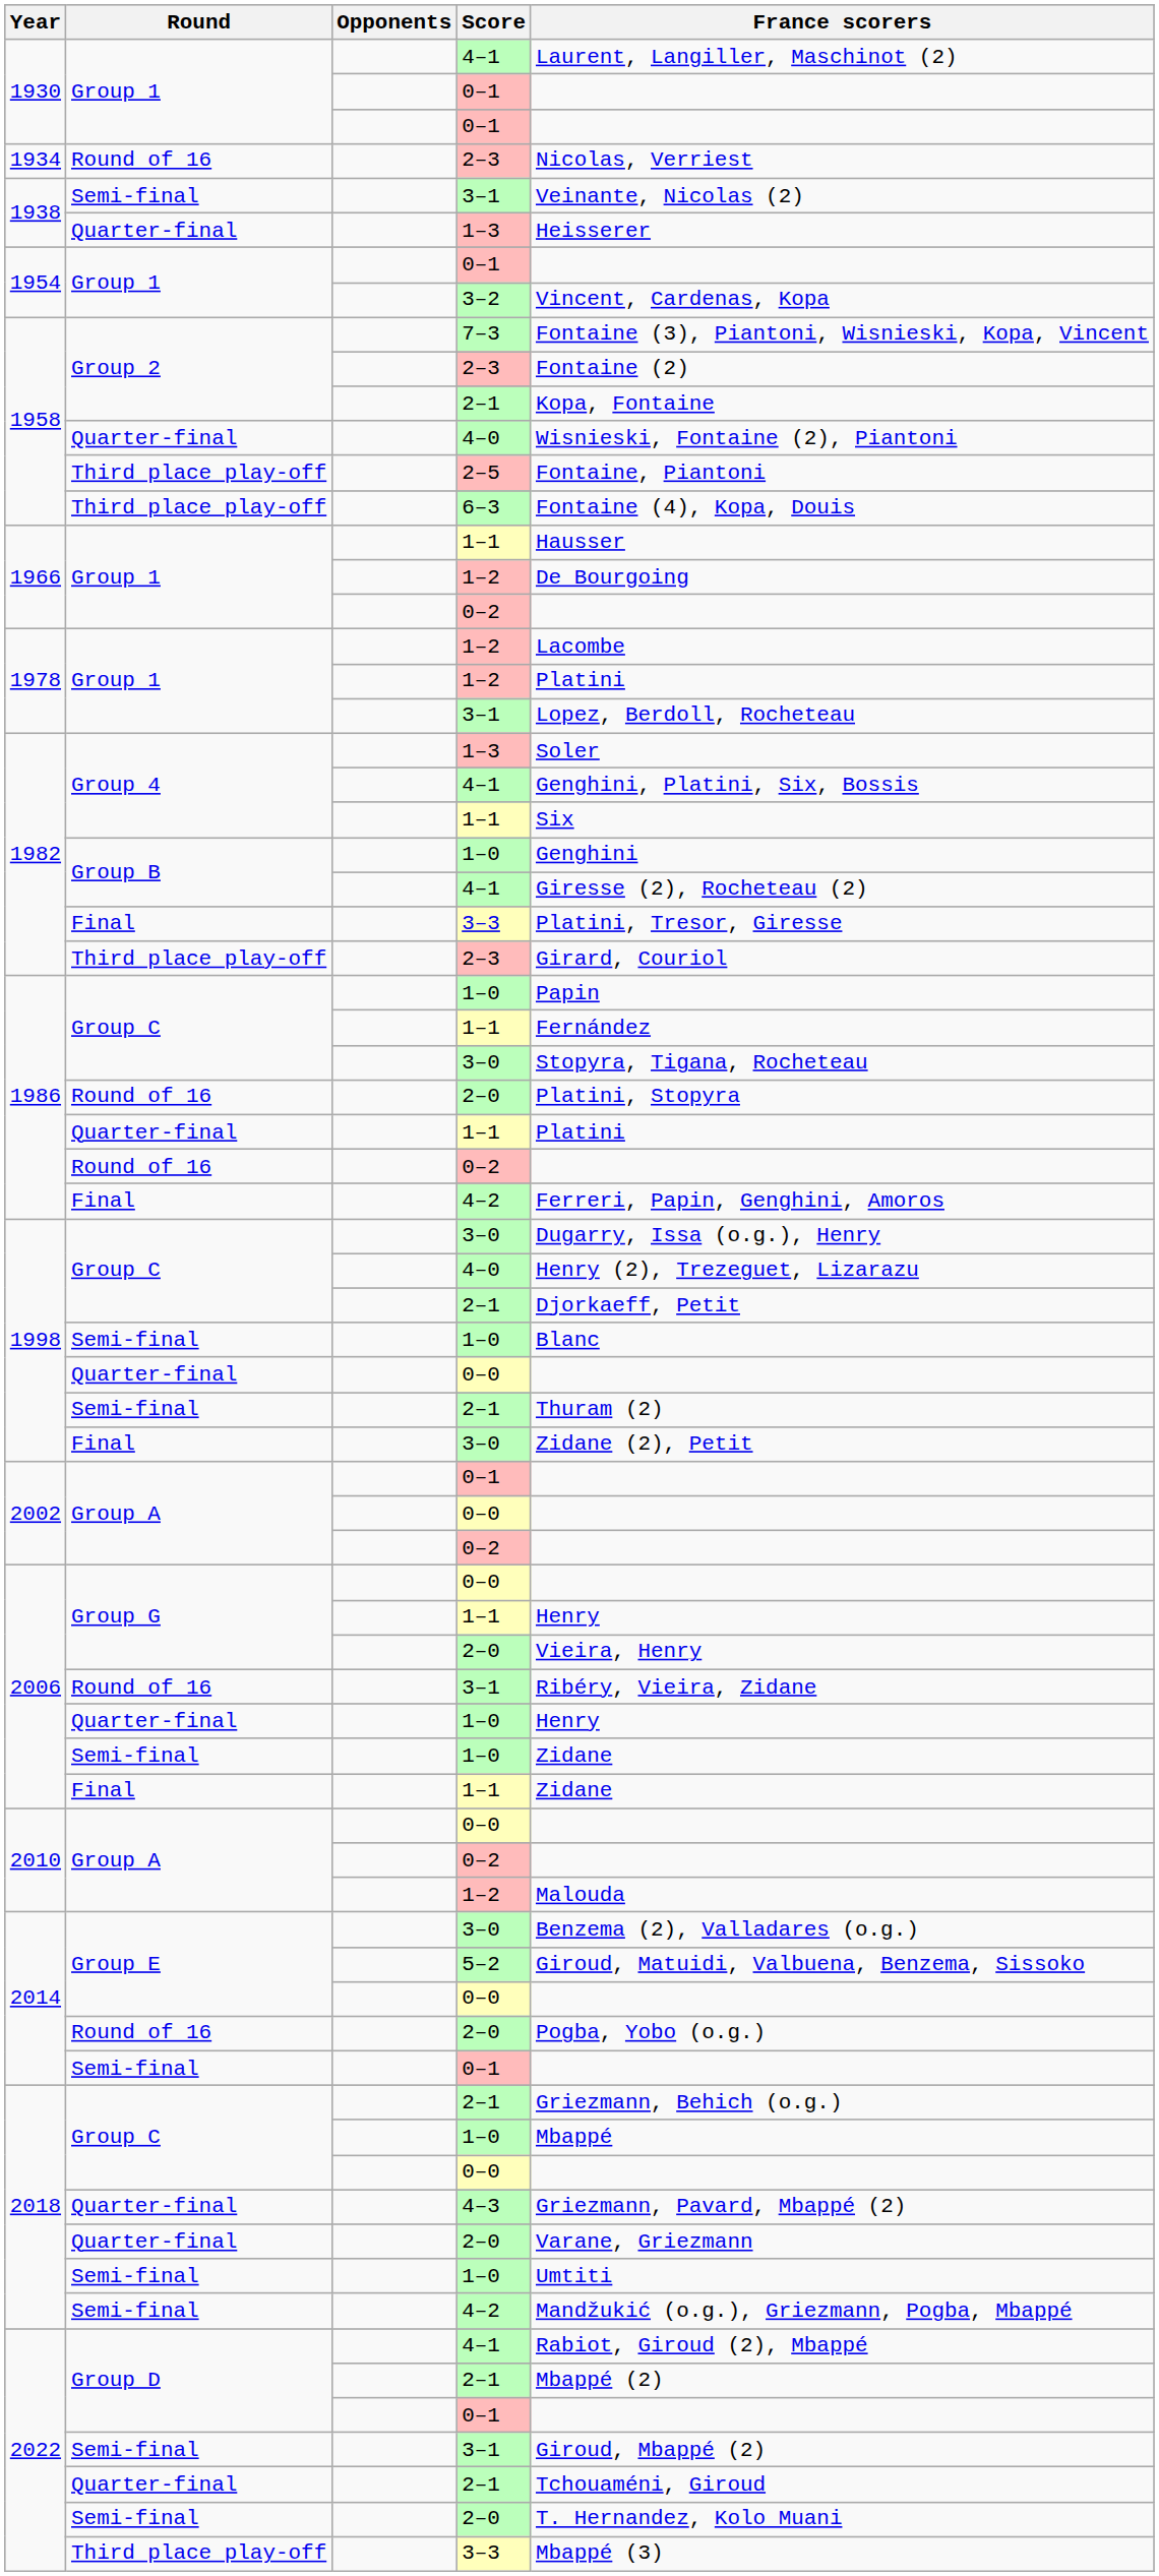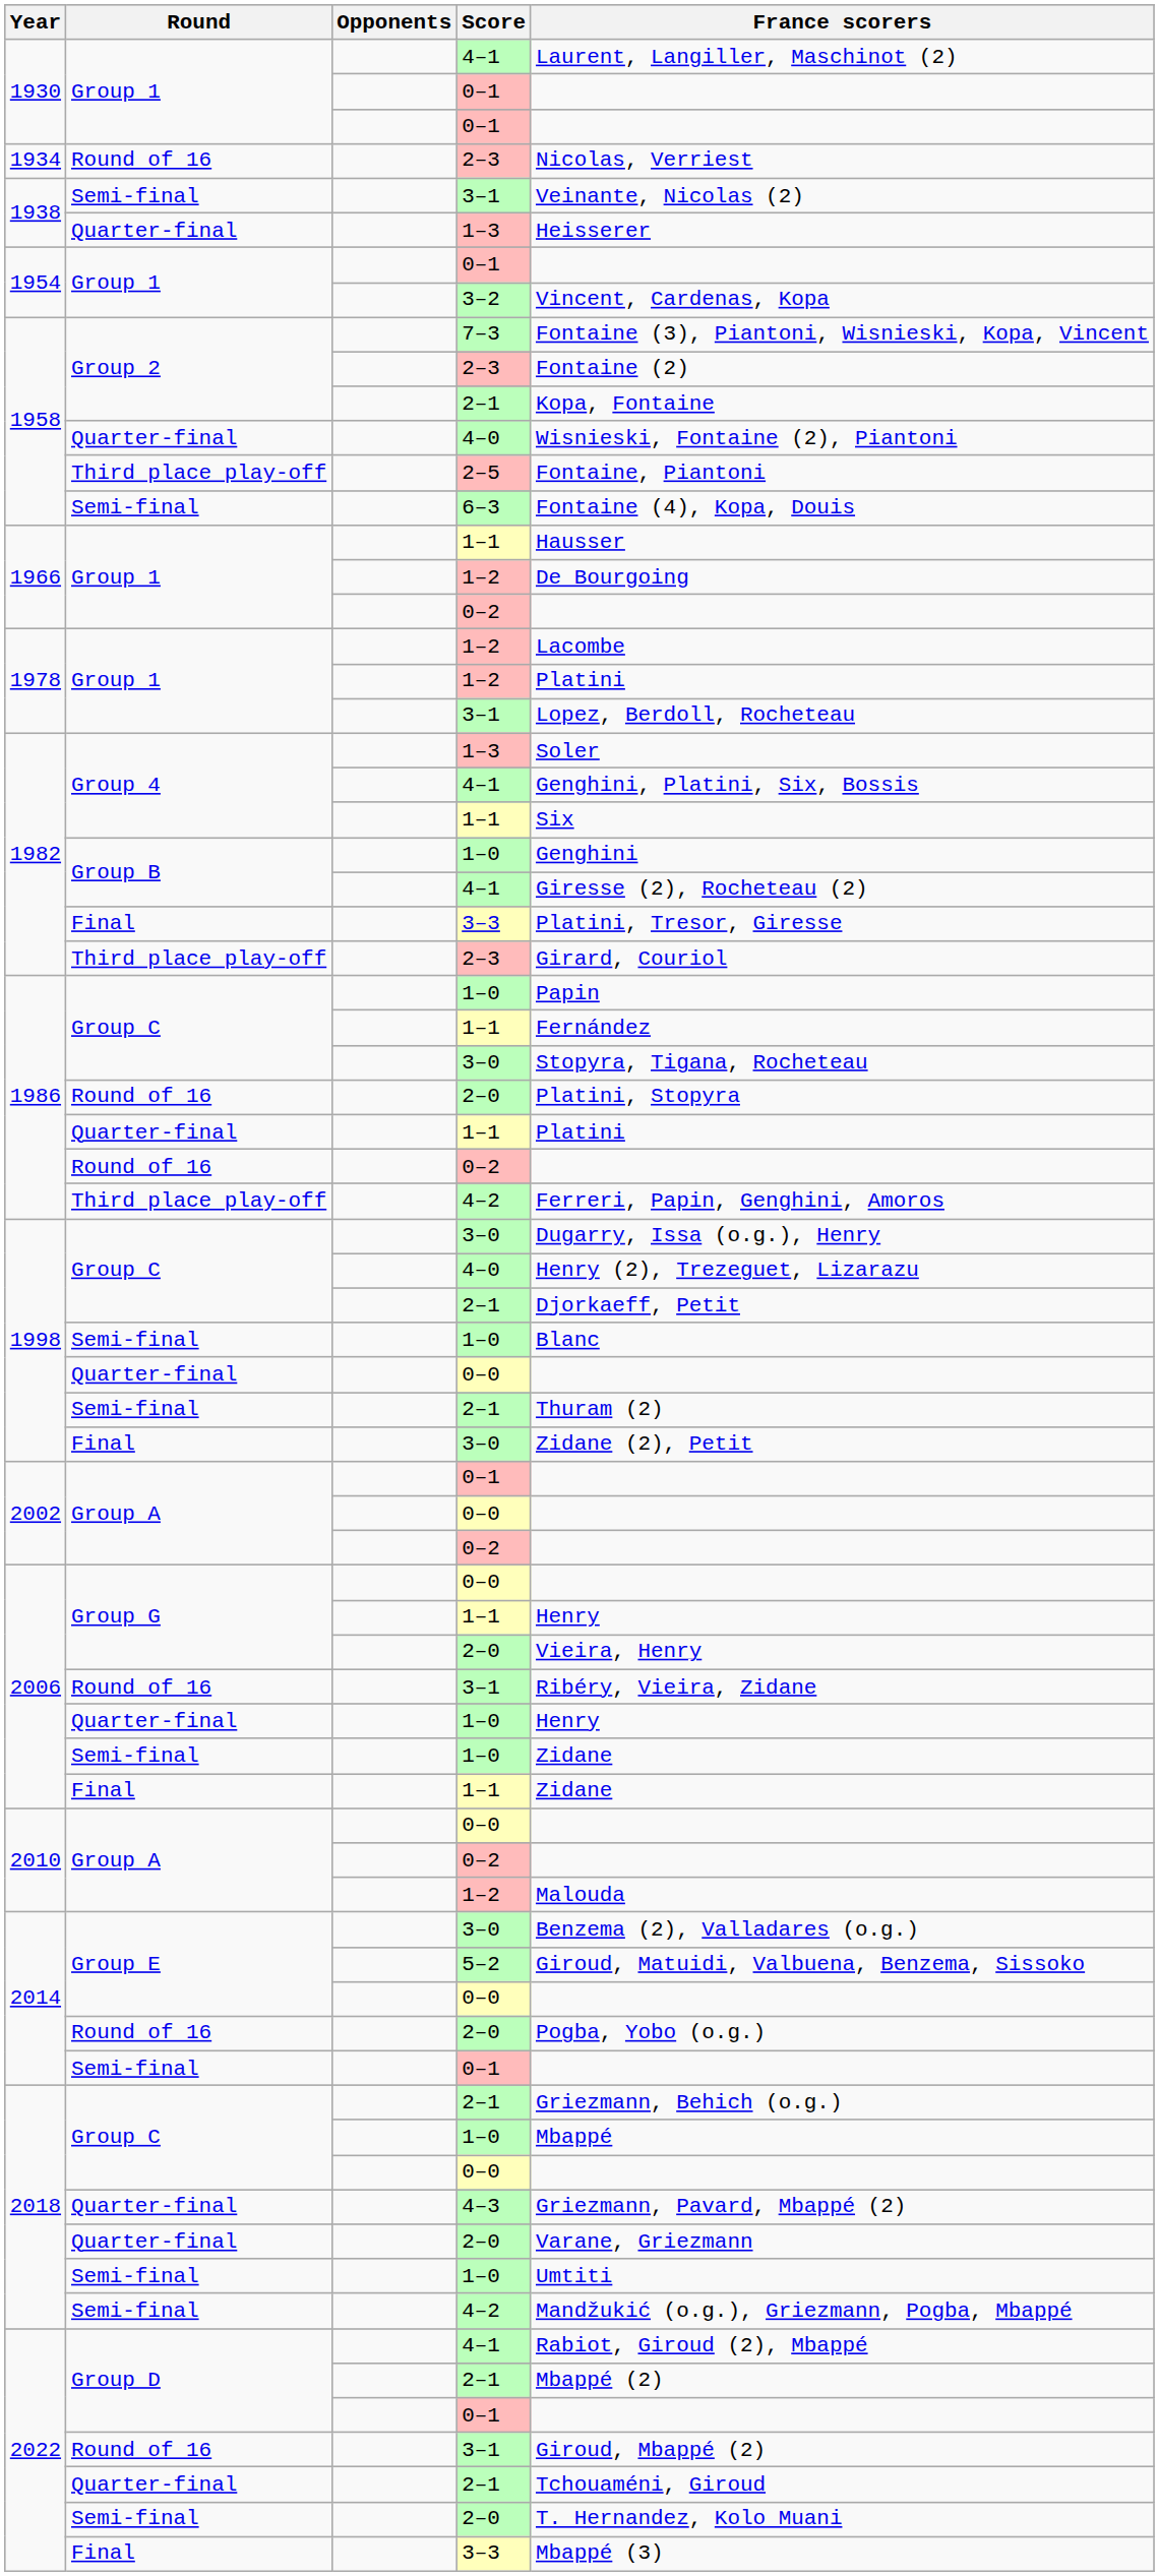 <table class="wikitable sortable" style="text-align:left;">
 <tr>
 <th>Year</th>
 <th>Round</th>
 <th>Opponents</th>
 <th>Score</th>
 <th>France scorers</th>
 </tr>
 <tr>
 <td rowspan="3"> <a href='#'>1930</a></td>
 <td rowspan="3"><a href='#'>Group 1</a></td>
 <td></td>
 <td bgcolor="#bbffbb">4–1</td>
 <td><a href='#'>Laurent</a>, <a href='#'>Langiller</a>, <a href='#'>Maschinot</a> (2)</td>
 </tr>
 <tr>
 <td></td>
 <td bgcolor="#ffbbbb">0–1</td>
 <td></td>
 </tr>
 <tr>
 <td></td>
 <td bgcolor="#ffbbbb">0–1</td>
 <td></td>
 </tr>
 <tr>
 <td> <a href='#'>1934</a></td>
 <td><a href='#'>Round of 16</a></td>
 <td></td>
 <td bgcolor="#ffbbbb">2–3 </td>
 <td><a href='#'>Nicolas</a>, <a href='#'>Verriest</a></td>
 </tr>
 <tr>
 <td rowspan="2"> <a href='#'>1938</a></td>
 <td><a href='#'>Semi-final</a></td>
 <td></td>
 <td bgcolor="#bbffbb">3–1</td>
 <td><a href='#'>Veinante</a>, <a href='#'>Nicolas</a> (2)</td>
 </tr>
 <tr>
 <td><a href='#'>Quarter-final</a></td>
 <td></td>
 <td bgcolor="#ffbbbb">1–3</td>
 <td><a href='#'>Heisserer</a></td>
 </tr>
 <tr>
 <td rowspan="2"> <a href='#'>1954</a></td>
 <td rowspan="2"><a href='#'>Group 1</a></td>
 <td></td>
 <td bgcolor="#ffbbbb">0–1</td>
 <td></td>
 </tr>
 <tr>
 <td></td>
 <td bgcolor="#bbffbb">3–2</td>
 <td><a href='#'>Vincent</a>, <a href='#'>Cardenas</a>, <a href='#'>Kopa</a></td>
 </tr>
 <tr>
 <td rowspan="6"> <a href='#'>1958</a></td>
 <td rowspan="3"><a href='#'>Group 2</a></td>
 <td></td>
 <td bgcolor="#bbffbb">7–3</td>
 <td><a href='#'>Fontaine</a> (3), <a href='#'>Piantoni</a>, <a href='#'>Wisnieski</a>, <a href='#'>Kopa</a>, <a href='#'>Vincent</a></td>
 </tr>
 <tr>
 <td></td>
 <td bgcolor="#ffbbbb">2–3</td>
 <td><a href='#'>Fontaine</a> (2)</td>
 </tr>
 <tr>
 <td></td>
 <td bgcolor="#bbffbb">2–1</td>
 <td><a href='#'>Kopa</a>, <a href='#'>Fontaine</a></td>
 </tr>
 <tr>
 <td><a href='#'>Quarter-final</a></td>
 <td></td>
 <td bgcolor="#bbffbb">4–0</td>
 <td><a href='#'>Wisnieski</a>, <a href='#'>Fontaine</a> (2), <a href='#'>Piantoni</a></td>
 </tr>
 <tr>
 <td><a href='#'>Third place play-off</a></td>
 <td></td>
 <td bgcolor="#ffbbbb">2–5</td>
 <td><a href='#'>Fontaine</a>, <a href='#'>Piantoni</a></td>
 </tr>
 <tr>
-<td><a href='#'>Third place play-off</a></td>
+<td><a href='#'>Semi-final</a></td>
 <td></td>
 <td bgcolor="#bbffbb">6–3</td>
 <td><a href='#'>Fontaine</a> (4), <a href='#'>Kopa</a>, <a href='#'>Douis</a></td>
 </tr>
 <tr>
 <td rowspan="3"> <a href='#'>1966</a></td>
 <td rowspan="3"><a href='#'>Group 1</a></td>
 <td></td>
 <td bgcolor="#ffffbb">1–1</td>
 <td><a href='#'>Hausser</a></td>
 </tr>
 <tr>
 <td></td>
 <td bgcolor="#ffbbbb">1–2</td>
 <td><a href='#'>De Bourgoing</a></td>
 </tr>
 <tr>
 <td></td>
 <td bgcolor="#ffbbbb">0–2</td>
 <td></td>
 </tr>
 <tr>
 <td rowspan="3"> <a href='#'>1978</a></td>
 <td rowspan="3"><a href='#'>Group 1</a></td>
 <td></td>
 <td bgcolor="#ffbbbb">1–2</td>
 <td><a href='#'>Lacombe</a></td>
 </tr>
 <tr>
 <td></td>
 <td bgcolor="#ffbbbb">1–2</td>
 <td><a href='#'>Platini</a></td>
 </tr>
 <tr>
 <td></td>
 <td bgcolor="#bbffbb">3–1</td>
 <td><a href='#'>Lopez</a>, <a href='#'>Berdoll</a>, <a href='#'>Rocheteau</a></td>
 </tr>
 <tr>
 <td rowspan="7"> <a href='#'>1982</a></td>
 <td rowspan="3"><a href='#'>Group 4</a></td>
 <td></td>
 <td bgcolor="#ffbbbb">1–3</td>
 <td><a href='#'>Soler</a></td>
 </tr>
 <tr>
 <td></td>
 <td bgcolor="#bbffbb">4–1</td>
 <td><a href='#'>Genghini</a>, <a href='#'>Platini</a>, <a href='#'>Six</a>, <a href='#'>Bossis</a></td>
 </tr>
 <tr>
 <td></td>
 <td bgcolor="#ffffbb">1–1</td>
 <td><a href='#'>Six</a></td>
 </tr>
 <tr>
 <td rowspan="2"><a href='#'>Group B</a></td>
 <td></td>
 <td bgcolor="#bbffbb">1–0</td>
 <td><a href='#'>Genghini</a></td>
 </tr>
 <tr>
 <td></td>
 <td bgcolor="#bbffbb">4–1</td>
 <td><a href='#'>Giresse</a> (2), <a href='#'>Rocheteau</a> (2)</td>
 </tr>
 <tr>
 <td><a href='#'>Final</a></td>
 <td></td>
 <td bgcolor="#ffffbb"><a href='#'>3–3</a>  </td>
 <td><a href='#'>Platini</a>, <a href='#'>Tresor</a>, <a href='#'>Giresse</a></td>
 </tr>
 <tr>
 <td><a href='#'>Third place play-off</a></td>
 <td></td>
 <td bgcolor="#ffbbbb">2–3</td>
 <td><a href='#'>Girard</a>, <a href='#'>Couriol</a></td>
 </tr>
 <tr>
 <td rowspan="7"> <a href='#'>1986</a></td>
 <td rowspan=3><a href='#'>Group C</a></td>
 <td></td>
 <td bgcolor="#bbffbb">1–0</td>
 <td><a href='#'>Papin</a></td>
 </tr>
 <tr>
 <td></td>
 <td bgcolor="#ffffbb">1–1</td>
 <td><a href='#'>Fernández</a></td>
 </tr>
 <tr>
 <td></td>
 <td bgcolor="#bbffbb">3–0</td>
 <td><a href='#'>Stopyra</a>, <a href='#'>Tigana</a>, <a href='#'>Rocheteau</a></td>
 </tr>
 <tr>
 <td><a href='#'>Round of 16</a></td>
 <td></td>
 <td bgcolor="#bbffbb">2–0</td>
 <td><a href='#'>Platini</a>, <a href='#'>Stopyra</a></td>
 </tr>
 <tr>
 <td><a href='#'>Quarter-final</a></td>
 <td></td>
 <td bgcolor="#ffffbb">1–1  </td>
 <td><a href='#'>Platini</a></td>
 </tr>
 <tr>
 <td><a href='#'>Round of 16</a></td>
 <td></td>
 <td bgcolor="#ffbbbb">0–2</td>
 <td></td>
 </tr>
 <tr>
-<td><a href='#'>Final</a></td>
+<td><a href='#'>Third place play-off</a></td>
 <td></td>
 <td bgcolor="#bbffbb">4–2 </td>
 <td><a href='#'>Ferreri</a>, <a href='#'>Papin</a>, <a href='#'>Genghini</a>, <a href='#'>Amoros</a></td>
 </tr>
 <tr>
 <td rowspan="7"> <a href='#'>1998</a></td>
 <td rowspan=3><a href='#'>Group C</a></td>
 <td></td>
 <td bgcolor="#bbffbb">3–0</td>
 <td><a href='#'>Dugarry</a>, <a href='#'>Issa</a> (o.g.), <a href='#'>Henry</a></td>
 </tr>
 <tr>
 <td></td>
 <td bgcolor="#bbffbb">4–0</td>
 <td><a href='#'>Henry</a> (2), <a href='#'>Trezeguet</a>, <a href='#'>Lizarazu</a></td>
 </tr>
 <tr>
 <td></td>
 <td bgcolor="#bbffbb">2–1</td>
 <td><a href='#'>Djorkaeff</a>, <a href='#'>Petit</a></td>
 </tr>
 <tr>
 <td><a href='#'>Semi-final</a></td>
 <td></td>
 <td bgcolor="#bbffbb">1–0 </td>
 <td><a href='#'>Blanc</a></td>
 </tr>
 <tr>
 <td><a href='#'>Quarter-final</a></td>
 <td></td>
 <td bgcolor="#ffffbb">0–0  </td>
 <td></td>
 </tr>
 <tr>
 <td><a href='#'>Semi-final</a></td>
 <td></td>
 <td bgcolor="#bbffbb">2–1</td>
 <td><a href='#'>Thuram</a> (2)</td>
 </tr>
 <tr>
 <td><a href='#'>Final</a></td>
 <td></td>
 <td bgcolor="#bbffbb">3–0</td>
 <td><a href='#'>Zidane</a> (2), <a href='#'>Petit</a></td>
 </tr>
 <tr>
 <td rowspan="3"> <a href='#'>2002</a></td>
 <td rowspan=3><a href='#'>Group A</a></td>
 <td></td>
 <td bgcolor="#ffbbbb">0–1</td>
 <td></td>
 </tr>
 <tr>
 <td></td>
 <td bgcolor="#ffffbb">0–0</td>
 <td></td>
 </tr>
 <tr>
 <td></td>
 <td bgcolor="#ffbbbb">0–2</td>
 <td></td>
 </tr>
 <tr>
 <td rowspan="7"> <a href='#'>2006</a></td>
 <td rowspan=3><a href='#'>Group G</a></td>
 <td></td>
 <td bgcolor="#ffffbb">0–0</td>
 <td></td>
 </tr>
 <tr>
 <td></td>
 <td bgcolor="#ffffbb">1–1</td>
 <td><a href='#'>Henry</a></td>
 </tr>
 <tr>
 <td></td>
 <td bgcolor="#bbffbb">2–0</td>
 <td><a href='#'>Vieira</a>, <a href='#'>Henry</a></td>
 </tr>
 <tr>
 <td><a href='#'>Round of 16</a></td>
 <td></td>
 <td bgcolor="#bbffbb">3–1</td>
 <td><a href='#'>Ribéry</a>, <a href='#'>Vieira</a>, <a href='#'>Zidane</a></td>
 </tr>
 <tr>
 <td><a href='#'>Quarter-final</a></td>
 <td></td>
 <td bgcolor="#bbffbb">1–0</td>
 <td><a href='#'>Henry</a></td>
 </tr>
 <tr>
 <td><a href='#'>Semi-final</a></td>
 <td></td>
 <td bgcolor="#bbffbb">1–0</td>
 <td><a href='#'>Zidane</a></td>
 </tr>
 <tr>
 <td><a href='#'>Final</a></td>
 <td></td>
 <td bgcolor="#ffffbb">1–1  </td>
 <td><a href='#'>Zidane</a></td>
 </tr>
 <tr>
 <td rowspan="3"> <a href='#'>2010</a></td>
 <td rowspan=3><a href='#'>Group A</a></td>
 <td></td>
 <td bgcolor="#ffffbb">0–0</td>
 <td></td>
 </tr>
 <tr>
 <td></td>
 <td bgcolor="#ffbbbb">0–2</td>
 <td></td>
 </tr>
 <tr>
 <td></td>
 <td bgcolor="#ffbbbb">1–2</td>
 <td><a href='#'>Malouda</a></td>
 </tr>
 <tr>
 <td rowspan="5"> <a href='#'>2014</a></td>
 <td rowspan=3><a href='#'>Group E</a></td>
 <td></td>
 <td bgcolor="#bbffbb">3–0</td>
 <td><a href='#'>Benzema</a> (2), <a href='#'>Valladares</a> (o.g.)</td>
 </tr>
 <tr>
 <td></td>
 <td bgcolor="#bbffbb">5–2</td>
 <td><a href='#'>Giroud</a>, <a href='#'>Matuidi</a>, <a href='#'>Valbuena</a>, <a href='#'>Benzema</a>, <a href='#'>Sissoko</a></td>
 </tr>
 <tr>
 <td></td>
 <td bgcolor="#ffffbb">0–0</td>
 <td></td>
 </tr>
 <tr>
 <td><a href='#'>Round of 16</a></td>
 <td></td>
 <td bgcolor="#bbffbb">2–0</td>
 <td><a href='#'>Pogba</a>, <a href='#'>Yobo</a> (o.g.)</td>
 </tr>
 <tr>
 <td><a href='#'>Semi-final</a></td>
 <td></td>
 <td bgcolor="#ffbbbb">0–1</td>
 <td></td>
 </tr>
 <tr>
 <td rowspan="7"> <a href='#'>2018</a></td>
 <td rowspan=3><a href='#'>Group C</a></td>
 <td></td>
 <td bgcolor="#bbffbb">2–1</td>
 <td><a href='#'>Griezmann</a>, <a href='#'>Behich</a> (o.g.)</td>
 </tr>
 <tr>
 <td></td>
 <td bgcolor="#bbffbb">1–0</td>
 <td><a href='#'>Mbappé</a></td>
 </tr>
 <tr>
 <td></td>
 <td bgcolor="#ffffbb">0–0</td>
 <td></td>
 </tr>
 <tr>
 <td><a href='#'>Quarter-final</a></td>
 <td></td>
 <td bgcolor="#bbffbb">4–3</td>
 <td><a href='#'>Griezmann</a>, <a href='#'>Pavard</a>, <a href='#'>Mbappé</a> (2)</td>
 </tr>
 <tr>
 <td><a href='#'>Quarter-final</a></td>
 <td></td>
 <td bgcolor="#bbffbb">2–0</td>
 <td><a href='#'>Varane</a>, <a href='#'>Griezmann</a></td>
 </tr>
 <tr>
 <td><a href='#'>Semi-final</a></td>
 <td></td>
 <td bgcolor="#bbffbb">1–0</td>
 <td><a href='#'>Umtiti</a></td>
 </tr>
 <tr>
 <td><a href='#'>Semi-final</a></td>
 <td></td>
 <td bgcolor="#bbffbb">4–2</td>
 <td><a href='#'>Mandžukić</a> (o.g.), <a href='#'>Griezmann</a>, <a href='#'>Pogba</a>, <a href='#'>Mbappé</a></td>
 </tr>
 <tr>
 <td rowspan="7"> <a href='#'>2022</a></td>
 <td rowspan=3><a href='#'>Group D</a></td>
 <td></td>
 <td bgcolor="#bbffbb">4–1</td>
 <td><a href='#'>Rabiot</a>, <a href='#'>Giroud</a> (2), <a href='#'>Mbappé</a></td>
 </tr>
 <tr>
 <td></td>
 <td bgcolor="#bbffbb">2–1</td>
 <td><a href='#'>Mbappé</a> (2)</td>
 </tr>
 <tr>
 <td></td>
 <td bgcolor="#ffbbbb">0–1</td>
 <td></td>
 </tr>
 <tr>
-<td><a href='#'>Semi-final</a></td>
+<td><a href='#'>Round of 16</a></td>
 <td></td>
 <td bgcolor="#bbffbb">3–1</td>
 <td><a href='#'>Giroud</a>, <a href='#'>Mbappé</a> (2)</td>
 </tr>
 <tr>
 <td><a href='#'>Quarter-final</a></td>
 <td></td>
 <td bgcolor="#bbffbb">2–1</td>
 <td><a href='#'>Tchouaméni</a>, <a href='#'>Giroud</a></td>
 </tr>
 <tr>
 <td><a href='#'>Semi-final</a></td>
 <td></td>
 <td bgcolor="#bbffbb">2–0</td>
 <td><a href='#'>T. Hernandez</a>, <a href='#'>Kolo Muani</a></td>
 </tr>
 <tr>
-<td><a href='#'>Third place play-off</a></td>
+<td><a href='#'>Final</a></td>
 <td></td>
 <td bgcolor="#ffffbb">3–3  </td>
 <td><a href='#'>Mbappé</a> (3)</td>
 </tr>
 </table>
